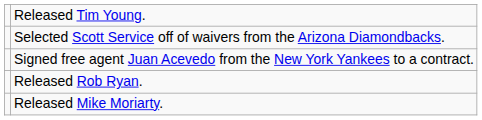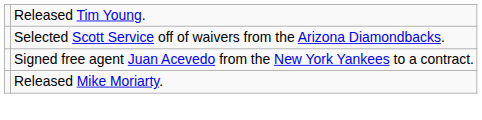 <table class="wikitable">
 <tr>
 <td></td>
 <td>Released <a href='#'>Tim Young</a>.</td>
 </tr>
 <tr>
 <td></td>
 <td>Selected <a href='#'>Scott Service</a> off of waivers from the <a href='#'>Arizona Diamondbacks</a>.</td>
 </tr>
 <tr>
 <td></td>
 <td>Signed free agent <a href='#'>Juan Acevedo</a> from the <a href='#'>New York Yankees</a> to a contract.</td>
 </tr>
 <tr>
 <td></td>
-<td>Released <a href='#'>Rob Ryan</a>.</td>
-</tr>
-<tr>
-<td></td>
 <td>Released <a href='#'>Mike Moriarty</a>.</td>
 </tr>
 </table>
